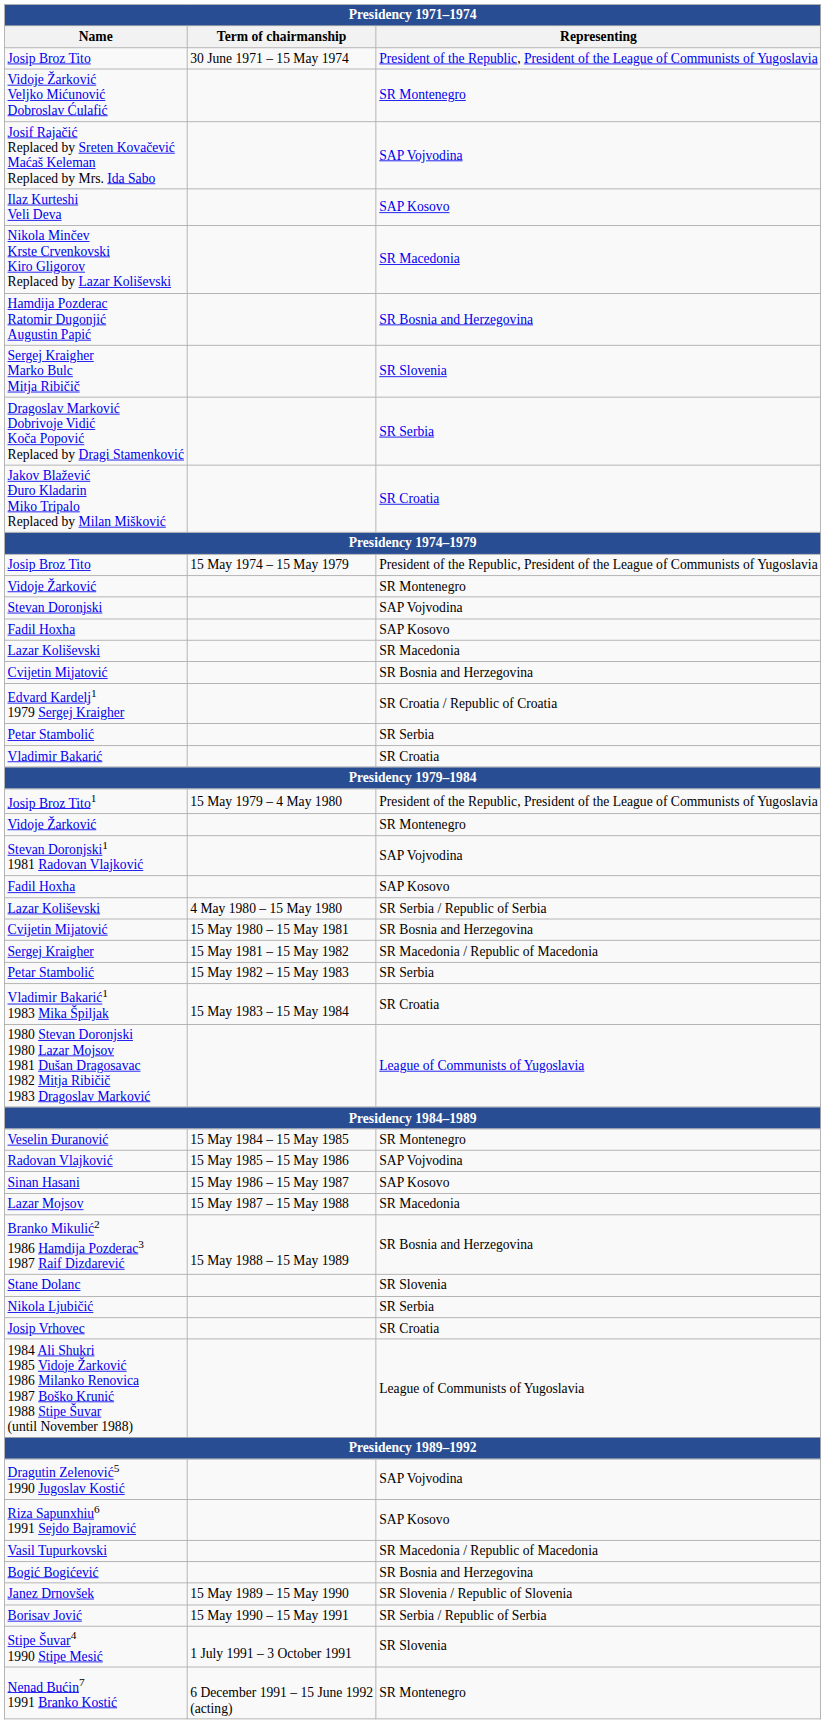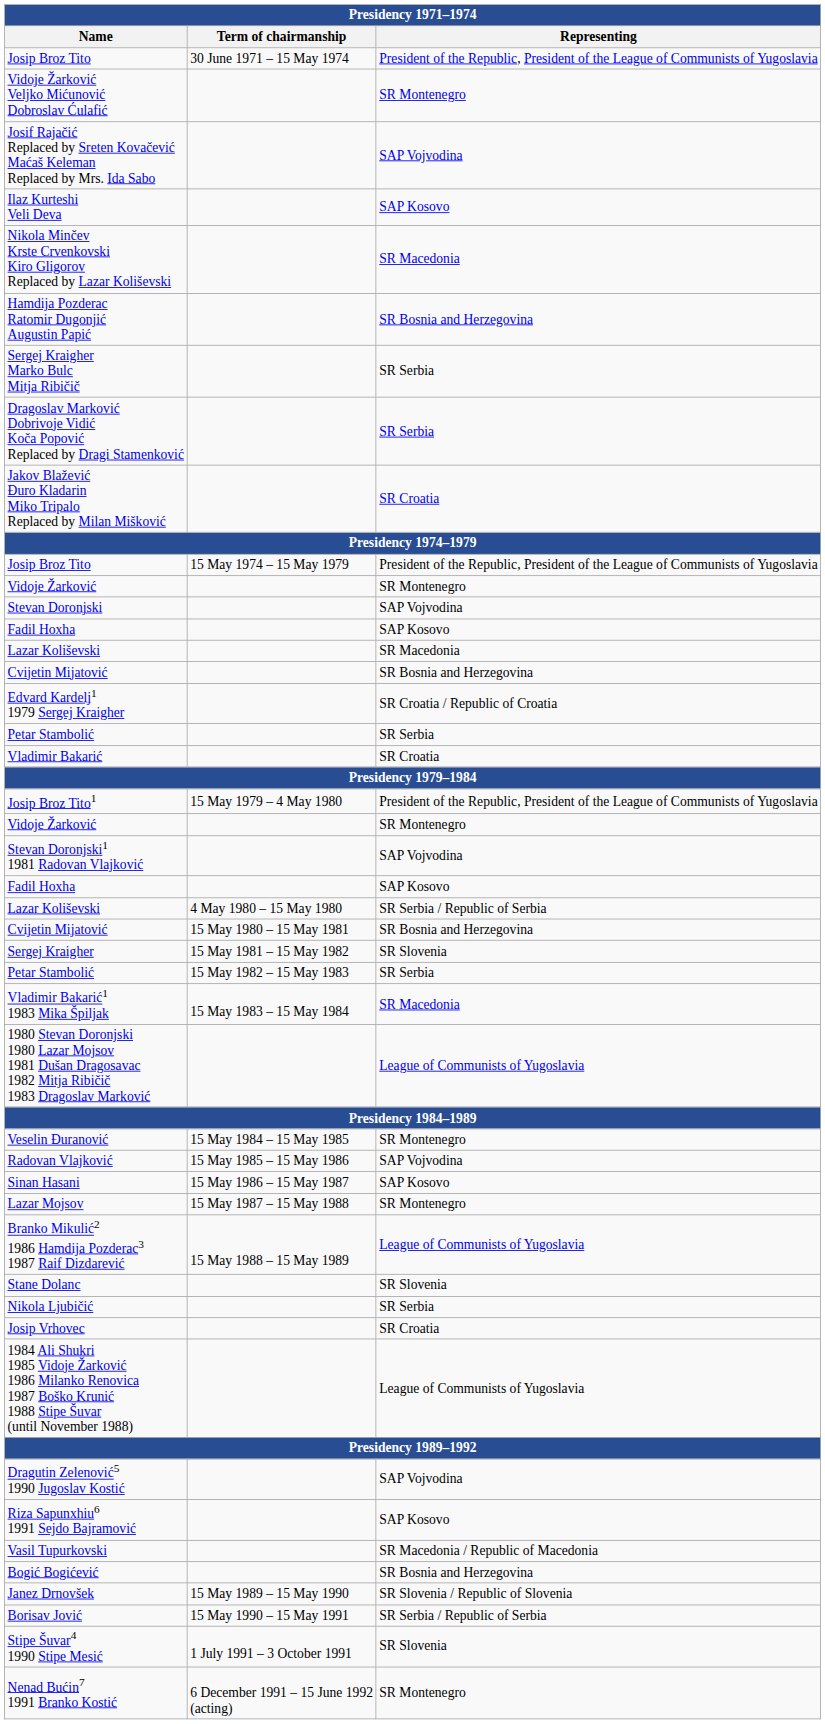 <table class="wikitable">
 <tr ->
 <td colspan="3" style="background:#284D93; text-align:center; color:white;"><strong>Presidency 1971–1974</strong></td>
 </tr>
 <tr ->
 <th>Name</th>
 <th>Term of chairmanship</th>
 <th>Representing</th>
 </tr>
 <tr ->
 <td><a href='#'>Josip Broz Tito</a></td>
 <td>30 June 1971 – 15 May 1974</td>
 <td><a href='#'>President of the Republic</a>, <a href='#'>President of the League of Communists of Yugoslavia</a></td>
 </tr>
 <tr ->
 <td><a href='#'>Vidoje Žarković</a><br><a href='#'>Veljko Mićunović</a><br><a href='#'>Dobroslav Ćulafić</a></td>
 <td></td>
 <td><a href='#'>SR Montenegro</a></td>
 </tr>
 <tr ->
 <td><a href='#'>Josif Rajačić</a><br>Replaced by <a href='#'>Sreten Kovačević</a><br><a href='#'>Maćaš Keleman</a><br>Replaced by Mrs. <a href='#'>Ida Sabo</a></td>
 <td></td>
 <td><a href='#'>SAP Vojvodina</a></td>
 </tr>
 <tr ->
 <td><a href='#'>Ilaz Kurteshi</a><br><a href='#'>Veli Deva</a></td>
 <td></td>
 <td><a href='#'>SAP Kosovo</a></td>
 </tr>
 <tr ->
 <td><a href='#'>Nikola Minčev</a><br><a href='#'>Krste Crvenkovski</a><br><a href='#'>Kiro Gligorov</a><br>Replaced by <a href='#'>Lazar Koliševski</a></td>
 <td></td>
 <td><a href='#'>SR Macedonia</a></td>
 </tr>
 <tr ->
 <td><a href='#'>Hamdija Pozderac</a><br><a href='#'>Ratomir Dugonjić</a><br><a href='#'>Augustin Papić</a></td>
 <td></td>
 <td><a href='#'>SR Bosnia and Herzegovina</a></td>
 </tr>
 <tr ->
 <td><a href='#'>Sergej Kraigher</a><br><a href='#'>Marko Bulc</a><br><a href='#'>Mitja Ribičič</a></td>
 <td></td>
-<td><a href='#'>SR Slovenia</a></td>
+<td>SR Serbia</td>
 </tr>
 <tr ->
 <td><a href='#'>Dragoslav Marković</a><br><a href='#'>Dobrivoje Vidić</a><br><a href='#'>Koča Popović</a><br>Replaced by <a href='#'>Dragi Stamenković</a></td>
 <td></td>
 <td><a href='#'>SR Serbia</a></td>
 </tr>
 <tr ->
 <td><a href='#'>Jakov Blažević</a><br><a href='#'>Đuro Kladarin</a><br><a href='#'>Miko Tripalo</a><br>Replaced by <a href='#'>Milan Mišković</a></td>
 <td></td>
 <td><a href='#'>SR Croatia</a></td>
 </tr>
 <tr ->
 <td colspan="3" style="background:#284D93; text-align:center; color:white;"><strong>Presidency 1974–1979</strong></td>
 </tr>
 <tr ->
 <td><a href='#'>Josip Broz Tito</a></td>
 <td>15 May 1974 – 15 May 1979</td>
 <td>President of the Republic, President of the League of Communists of Yugoslavia</td>
 </tr>
 <tr ->
 <td><a href='#'>Vidoje Žarković</a></td>
 <td></td>
 <td>SR Montenegro</td>
 </tr>
 <tr ->
 <td><a href='#'>Stevan Doronjski</a></td>
 <td></td>
 <td>SAP Vojvodina</td>
 </tr>
 <tr ->
 <td><a href='#'>Fadil Hoxha</a></td>
 <td></td>
 <td>SAP Kosovo</td>
 </tr>
 <tr ->
 <td><a href='#'>Lazar Koliševski</a></td>
 <td></td>
 <td>SR Macedonia</td>
 </tr>
 <tr ->
 <td><a href='#'>Cvijetin Mijatović</a></td>
 <td></td>
 <td>SR Bosnia and Herzegovina</td>
 </tr>
 <tr ->
 <td><a href='#'>Edvard Kardelj</a><sup>1</sup><br>1979 <a href='#'>Sergej Kraigher</a></td>
 <td></td>
 <td>SR Croatia / Republic of Croatia</td>
 </tr>
 <tr ->
 <td><a href='#'>Petar Stambolić</a></td>
 <td></td>
 <td>SR Serbia</td>
 </tr>
 <tr ->
 <td><a href='#'>Vladimir Bakarić</a></td>
 <td></td>
 <td>SR Croatia</td>
 </tr>
 <tr ->
 <td colspan="3" style="background:#284D93; text-align:center; color:white;"><strong>Presidency 1979–1984</strong></td>
 </tr>
 <tr ->
 <td><a href='#'>Josip Broz Tito</a><sup>1</sup></td>
 <td>15 May 1979 – 4 May 1980</td>
 <td>President of the Republic, President of the League of Communists of Yugoslavia</td>
 </tr>
 <tr ->
 <td><a href='#'>Vidoje Žarković</a></td>
 <td></td>
 <td>SR Montenegro</td>
 </tr>
 <tr ->
 <td><a href='#'>Stevan Doronjski</a><sup>1</sup><br>1981 <a href='#'>Radovan Vlajković</a></td>
 <td></td>
 <td>SAP Vojvodina</td>
 </tr>
 <tr ->
 <td><a href='#'>Fadil Hoxha</a></td>
 <td></td>
 <td>SAP Kosovo</td>
 </tr>
 <tr ->
 <td><a href='#'>Lazar Koliševski</a></td>
 <td>4 May 1980 – 15 May 1980</td>
 <td>SR Serbia / Republic of Serbia</td>
 </tr>
 <tr ->
 <td><a href='#'>Cvijetin Mijatović</a></td>
 <td>15 May 1980 – 15 May 1981</td>
 <td>SR Bosnia and Herzegovina</td>
 </tr>
 <tr ->
 <td><a href='#'>Sergej Kraigher</a></td>
 <td>15 May 1981 – 15 May 1982</td>
-<td>SR Macedonia / Republic of Macedonia</td>
+<td>SR Slovenia</td>
 </tr>
 <tr ->
 <td><a href='#'>Petar Stambolić</a></td>
 <td>15 May 1982 – 15 May 1983</td>
 <td>SR Serbia</td>
 </tr>
 <tr ->
 <td><a href='#'>Vladimir Bakarić</a><sup>1</sup><br>1983 <a href='#'>Mika Špiljak</a></td>
 <td><br>15 May 1983 – 15 May 1984</td>
-<td>SR Croatia</td>
+<td><a href='#'>SR Macedonia</a></td>
 </tr>
 <tr ->
 <td>1980 <a href='#'>Stevan Doronjski</a><br>1980 <a href='#'>Lazar Mojsov</a><br>1981 <a href='#'>Dušan Dragosavac</a><br>1982 <a href='#'>Mitja Ribičič</a><br>1983 <a href='#'>Dragoslav Marković</a></td>
 <td></td>
 <td><a href='#'>League of Communists of Yugoslavia</a></td>
 </tr>
 <tr ->
 <td colspan="3" style="background:#284D93; text-align:center; color:white;"><strong>Presidency 1984–1989</strong></td>
 </tr>
 <tr ->
 <td><a href='#'>Veselin Đuranović</a></td>
 <td>15 May 1984 – 15 May 1985</td>
 <td>SR Montenegro</td>
 </tr>
 <tr ->
 <td><a href='#'>Radovan Vlajković</a></td>
 <td>15 May 1985 – 15 May 1986</td>
 <td>SAP Vojvodina</td>
 </tr>
 <tr ->
 <td><a href='#'>Sinan Hasani</a></td>
 <td>15 May 1986 – 15 May 1987</td>
 <td>SAP Kosovo</td>
 </tr>
 <tr ->
 <td><a href='#'>Lazar Mojsov</a></td>
 <td>15 May 1987 – 15 May 1988</td>
-<td>SR Macedonia</td>
+<td>SR Montenegro</td>
 </tr>
 <tr ->
 <td><a href='#'>Branko Mikulić</a><sup>2</sup><br>1986 <a href='#'>Hamdija Pozderac</a><sup>3</sup><br>1987 <a href='#'>Raif Dizdarević</a></td>
 <td><br> <br>15 May 1988 – 15 May 1989</td>
-<td>SR Bosnia and Herzegovina</td>
+<td><a href='#'>League of Communists of Yugoslavia</a></td>
 </tr>
 <tr ->
 <td><a href='#'>Stane Dolanc</a></td>
 <td></td>
 <td>SR Slovenia</td>
 </tr>
 <tr ->
 <td><a href='#'>Nikola Ljubičić</a></td>
 <td></td>
 <td>SR Serbia</td>
 </tr>
 <tr ->
 <td><a href='#'>Josip Vrhovec</a></td>
 <td></td>
 <td>SR Croatia</td>
 </tr>
 <tr ->
 <td>1984 <a href='#'>Ali Shukri</a><br>1985 <a href='#'>Vidoje Žarković</a><br>1986 <a href='#'>Milanko Renovica</a><br>1987 <a href='#'>Boško Krunić</a><br>1988 <a href='#'>Stipe Šuvar</a><br>(until November 1988)</td>
 <td></td>
 <td>League of Communists of Yugoslavia</td>
 </tr>
 <tr ->
 <td colspan="3" style="background:#284D93; text-align:center; color:white;"><strong>Presidency 1989–1992</strong></td>
 </tr>
 <tr ->
 <td><a href='#'>Dragutin Zelenović</a><sup>5</sup><br>1990 <a href='#'>Jugoslav Kostić</a></td>
 <td></td>
 <td>SAP Vojvodina</td>
 </tr>
 <tr ->
 <td><a href='#'>Riza Sapunxhiu</a><sup>6</sup><br>1991 <a href='#'>Sejdo Bajramović</a></td>
 <td></td>
 <td>SAP Kosovo</td>
 </tr>
 <tr ->
 <td><a href='#'>Vasil Tupurkovski</a></td>
 <td></td>
 <td>SR Macedonia / Republic of Macedonia</td>
 </tr>
 <tr ->
 <td><a href='#'>Bogić Bogićević</a></td>
 <td></td>
 <td>SR Bosnia and Herzegovina</td>
 </tr>
 <tr ->
 <td><a href='#'>Janez Drnovšek</a></td>
 <td>15 May 1989 – 15 May 1990</td>
 <td>SR Slovenia / Republic of Slovenia</td>
 </tr>
 <tr ->
 <td><a href='#'>Borisav Jović</a></td>
 <td>15 May 1990 – 15 May 1991</td>
 <td>SR Serbia / Republic of Serbia</td>
 </tr>
 <tr ->
 <td><a href='#'>Stipe Šuvar</a><sup>4</sup><br>1990 <a href='#'>Stipe Mesić</a></td>
 <td><br>1 July 1991 – 3 October 1991</td>
 <td>SR Slovenia</td>
 </tr>
 <tr ->
 <td><a href='#'>Nenad Bućin</a><sup>7</sup><br>1991 <a href='#'>Branko Kostić</a></td>
 <td><br>6 December 1991 – 15 June 1992<br>(acting)</td>
 <td>SR Montenegro</td>
 </tr>
 </table>
